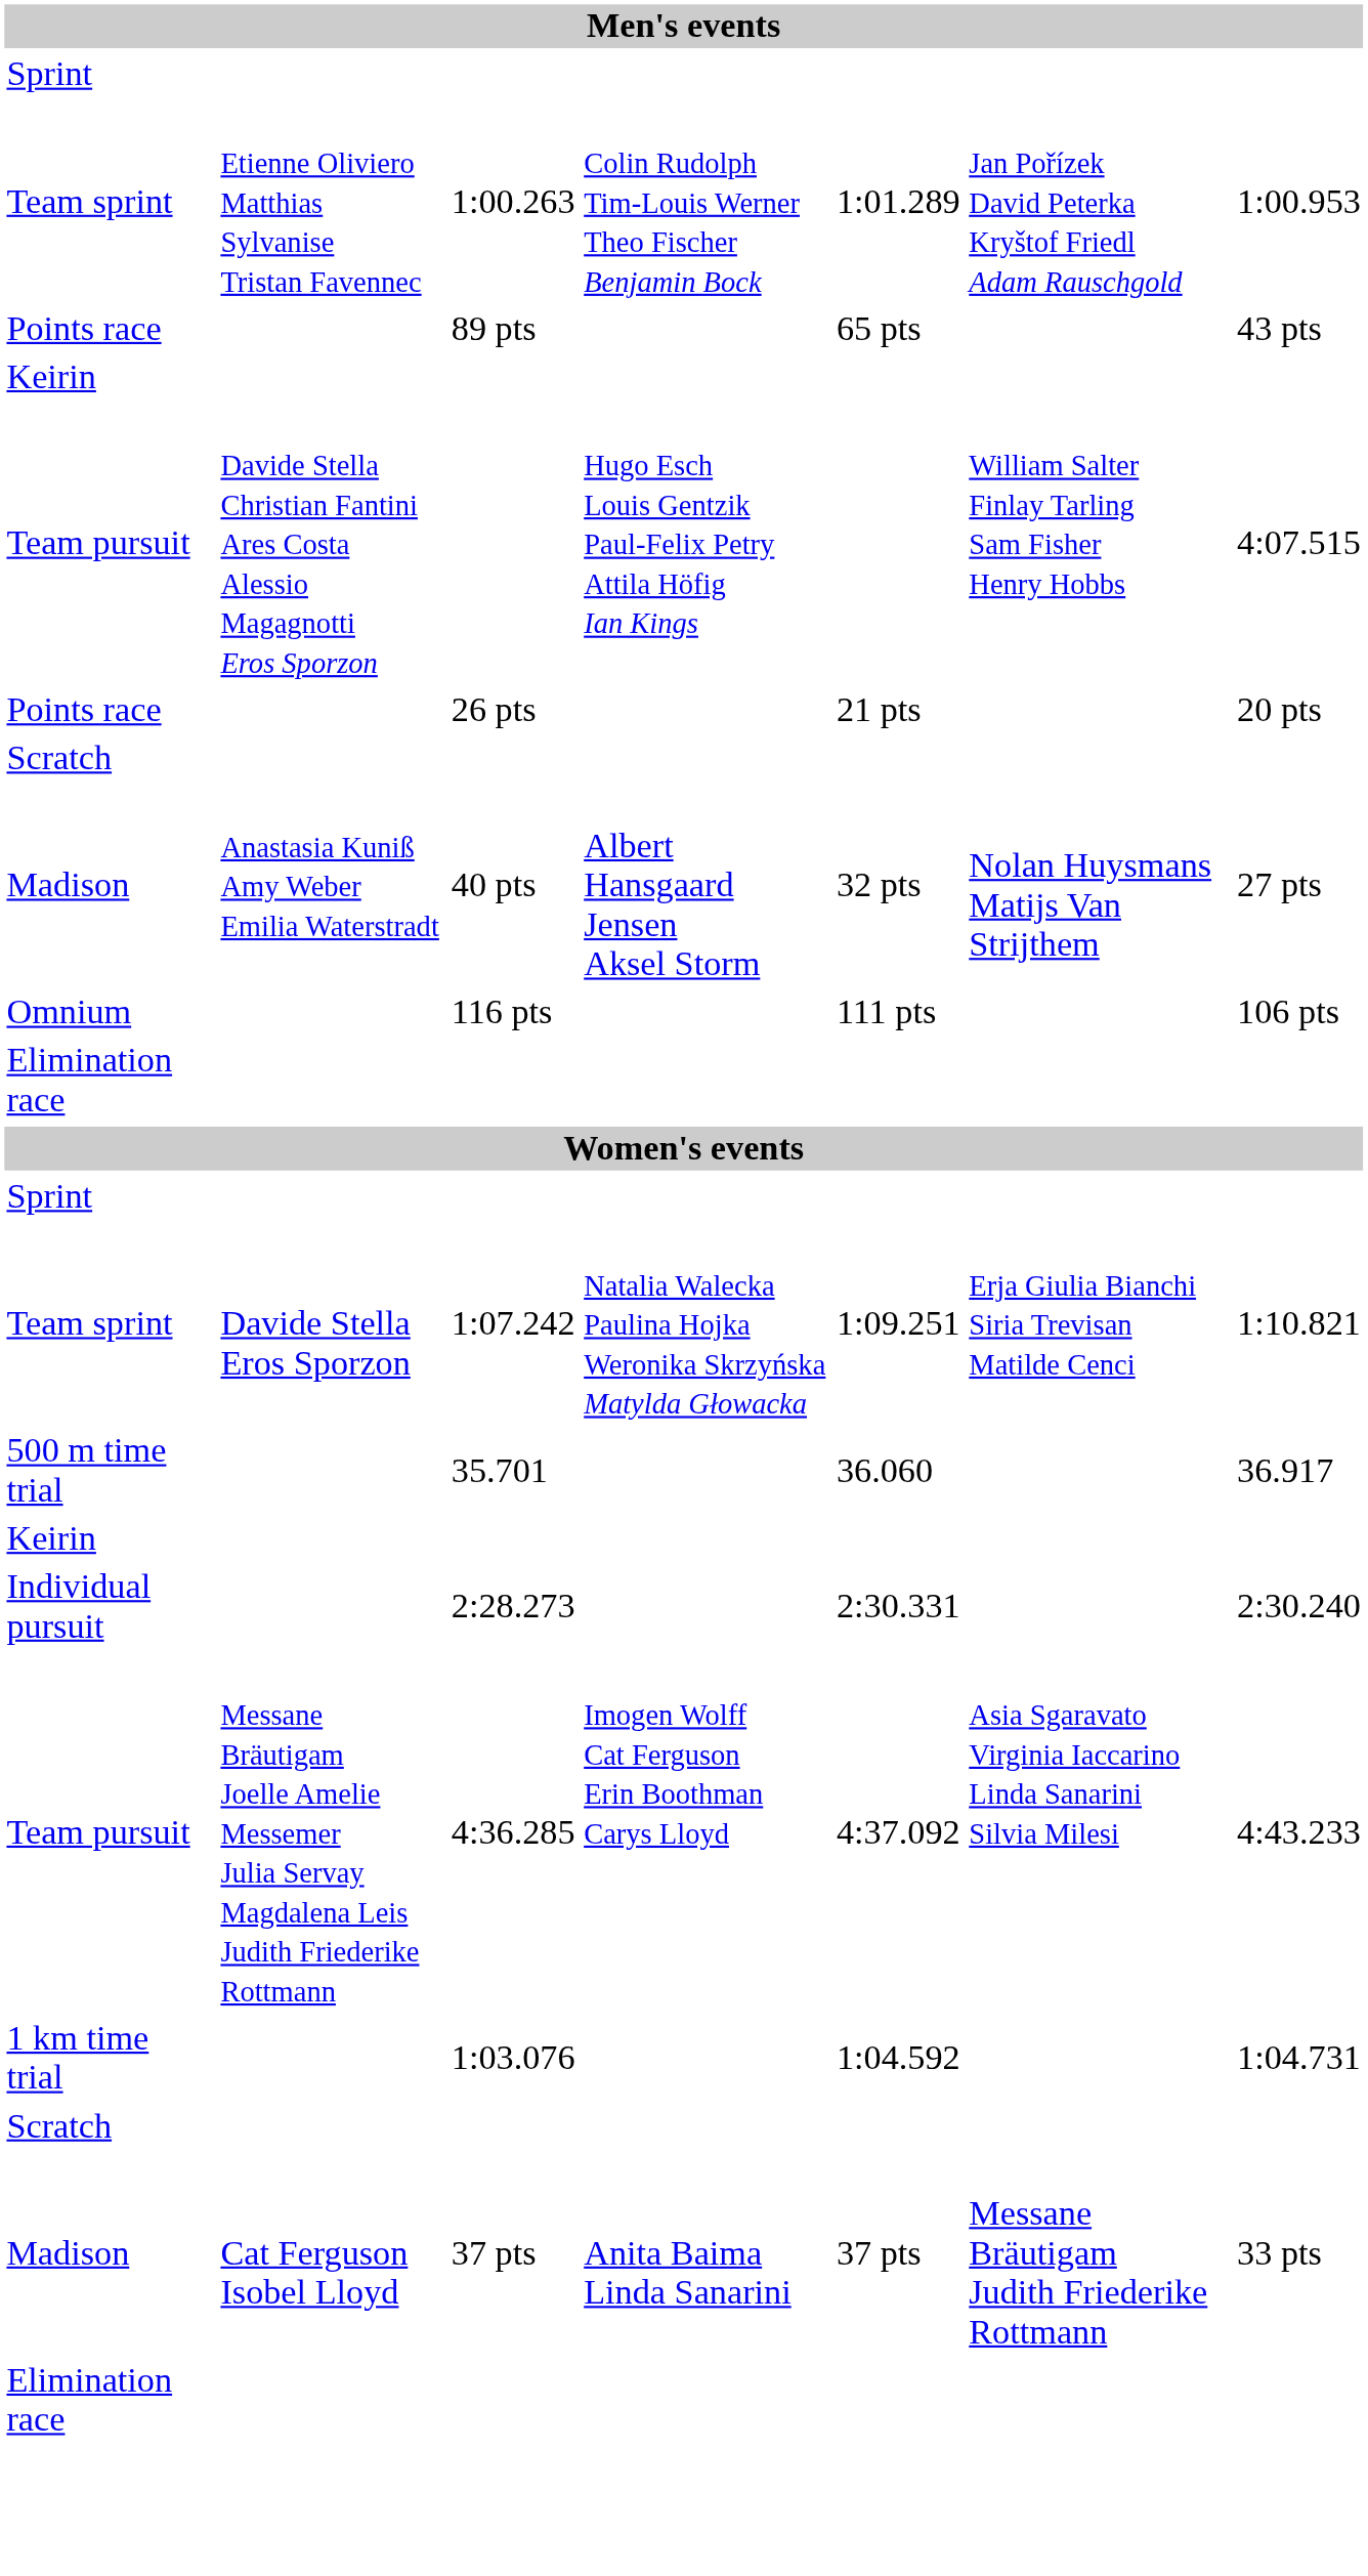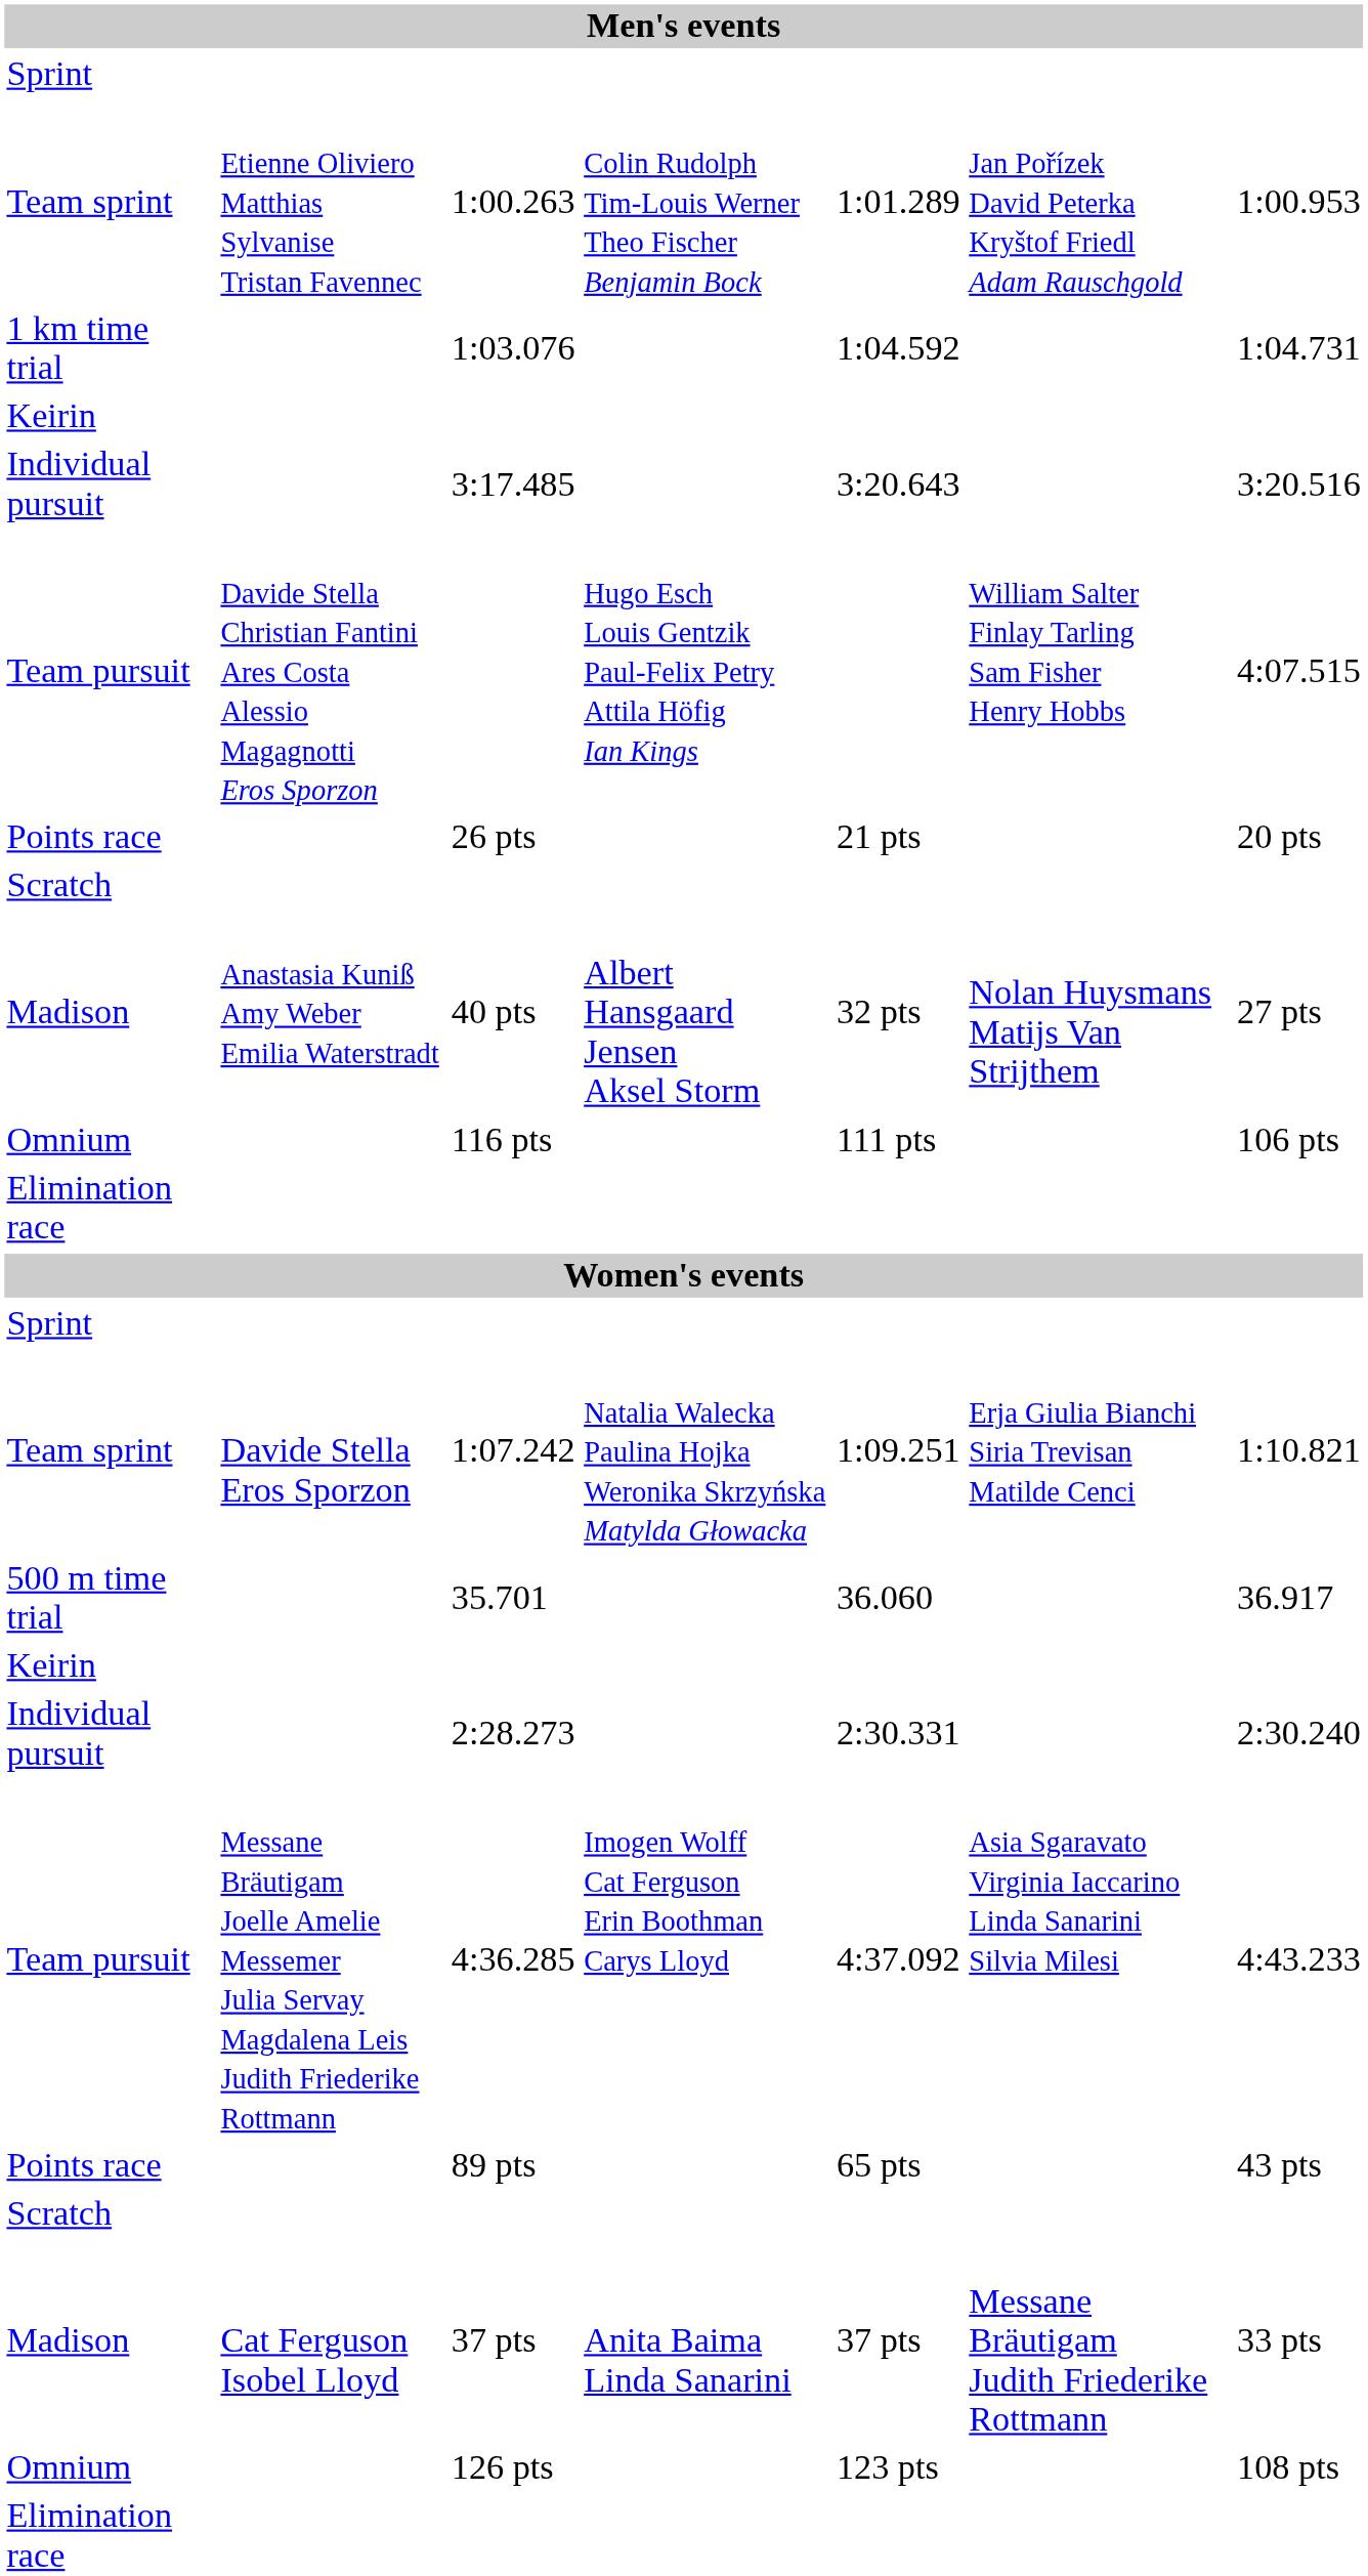 <table>
 <tr style="background:#ccc; width:100%;">
 <td colspan=7 align=center><strong>Men's events</strong></td>
 </tr>
 <tr>
 <td><a href='#'>Sprint</a></td>
 <td colspan=2></td>
 <td colspan=2></td>
 <td colspan=2></td>
 </tr>
 <tr>
 <td><a href='#'>Team sprint</a></td>
 <td valign=top><small><br><a href='#'>Etienne Oliviero</a><br><a href='#'>Matthias Sylvanise</a><br><a href='#'>Tristan Favennec</a></small></td>
 <td>1:00.263</td>
 <td valign=top><small><br><a href='#'>Colin Rudolph</a><br><a href='#'>Tim-Louis Werner</a><br><a href='#'>Theo Fischer</a><br><em><a href='#'>Benjamin Bock</a></em></small></td>
 <td>1:01.289</td>
 <td valign=top><small><br><a href='#'>Jan Pořízek</a><br><a href='#'>David Peterka</a><br><a href='#'>Kryštof Friedl</a><br><em><a href='#'>Adam Rauschgold</a></em></small></td>
 <td>1:00.953</td>
 </tr>
 <tr>
-<td><a href='#'>Points race</a></td>
+<td><a href='#'>1 km time trial</a></td>
 <td></td>
-<td>89 pts</td>
+<td>1:03.076</td>
 <td></td>
-<td>65 pts</td>
+<td>1:04.592</td>
 <td></td>
-<td>43 pts</td>
+<td>1:04.731</td>
 </tr>
 <tr>
 <td><a href='#'>Keirin</a></td>
 <td colspan=2></td>
 <td colspan=2></td>
 <td colspan=2></td>
+</tr>
+<tr>
+<td><a href='#'>Individual pursuit</a></td>
+<td></td>
+<td>3:17.485</td>
+<td></td>
+<td>3:20.643</td>
+<td></td>
+<td>3:20.516</td>
 </tr>
 <tr>
 <td><a href='#'>Team pursuit</a></td>
 <td valign=top><br><small><a href='#'>Davide Stella</a><br><a href='#'>Christian Fantini</a><br><a href='#'>Ares Costa</a><br><a href='#'>Alessio Magagnotti</a><br><em><a href='#'>Eros Sporzon</a></em></small></td>
 <td></td>
 <td valign=top><br><small><a href='#'>Hugo Esch</a><br><a href='#'>Louis Gentzik</a><br><a href='#'>Paul-Felix Petry</a><br><a href='#'>Attila Höfig</a><br><em><a href='#'>Ian Kings</a></em></small></td>
 <td></td>
 <td valign=top><br><small><a href='#'>William Salter</a><br><a href='#'>Finlay Tarling</a><br><a href='#'>Sam Fisher</a><br><a href='#'>Henry Hobbs</a></small></td>
 <td>4:07.515</td>
 </tr>
 <tr>
 <td><a href='#'>Points race</a></td>
 <td></td>
 <td>26 pts</td>
 <td></td>
 <td>21 pts</td>
 <td></td>
 <td>20 pts</td>
 </tr>
 <tr>
 <td><a href='#'>Scratch</a></td>
 <td colspan=2></td>
 <td colspan=2></td>
 <td colspan=2></td>
 </tr>
 <tr>
 <td><a href='#'>Madison</a></td>
 <td valign=top><small><br><a href='#'>Anastasia Kuniß</a><br><a href='#'>Amy Weber</a><br><a href='#'>Emilia Waterstradt</a></small></td>
 <td>40 pts</td>
 <td><br><a href='#'>Albert Hansgaard Jensen</a><br><a href='#'>Aksel Storm</a></td>
 <td>32 pts</td>
 <td><br><a href='#'>Nolan Huysmans</a><br><a href='#'>Matijs Van Strijthem</a></td>
 <td>27 pts</td>
 </tr>
 <tr>
 <td><a href='#'>Omnium</a></td>
 <td></td>
 <td>116 pts</td>
 <td></td>
 <td>111 pts</td>
 <td></td>
 <td>106 pts</td>
 </tr>
 <tr>
 <td><a href='#'>Elimination race</a></td>
 <td colspan=2></td>
 <td colspan=2></td>
 <td colspan=2></td>
 </tr>
 <tr style="background:#ccc; width:100%;">
 <td colspan=7 align=center><strong>Women's events</strong></td>
 </tr>
 <tr>
 <td><a href='#'>Sprint</a></td>
 <td colspan=2></td>
 <td colspan=2></td>
 <td colspan=2></td>
 </tr>
 <tr>
 <td><a href='#'>Team sprint</a></td>
 <td><br><a href='#'>Davide Stella</a><br><a href='#'>Eros Sporzon</a></td>
 <td>1:07.242</td>
 <td valign=top><small><br><a href='#'>Natalia Walecka</a><br><a href='#'>Paulina Hojka</a><br><a href='#'>Weronika Skrzyńska</a><br><em><a href='#'>Matylda Głowacka</a></em></small></td>
 <td>1:09.251</td>
 <td valign=top><small><br><a href='#'>Erja Giulia Bianchi</a><br><a href='#'>Siria Trevisan</a><br><a href='#'>Matilde Cenci</a></small></td>
 <td>1:10.821</td>
 </tr>
 <tr>
 <td><a href='#'>500 m time trial</a></td>
 <td></td>
 <td>35.701</td>
 <td></td>
 <td>36.060</td>
 <td></td>
 <td>36.917</td>
 </tr>
 <tr>
 <td><a href='#'>Keirin</a></td>
 <td colspan=2></td>
 <td colspan=2></td>
 <td colspan=2></td>
 </tr>
 <tr>
 <td><a href='#'>Individual pursuit</a></td>
 <td></td>
 <td>2:28.273</td>
 <td></td>
 <td>2:30.331</td>
 <td></td>
 <td>2:30.240</td>
 </tr>
 <tr>
 <td><a href='#'>Team pursuit</a></td>
 <td valign=top><br><small><a href='#'>Messane Bräutigam</a><br><a href='#'>Joelle Amelie Messemer</a><br><a href='#'>Julia Servay</a><br><a href='#'>Magdalena Leis</a><br><a href='#'>Judith Friederike Rottmann</a></small></td>
 <td>4:36.285</td>
 <td valign=top><br><small><a href='#'>Imogen Wolff</a><br><a href='#'>Cat Ferguson</a><br><a href='#'>Erin Boothman</a><br><a href='#'>Carys Lloyd</a></small></td>
 <td>4:37.092</td>
 <td valign=top><br><small><a href='#'>Asia Sgaravato</a><br><a href='#'>Virginia Iaccarino</a><br><a href='#'>Linda Sanarini</a><br><a href='#'>Silvia Milesi</a></small></td>
 <td>4:43.233</td>
 </tr>
 <tr>
-<td><a href='#'>1 km time trial</a></td>
+<td><a href='#'>Points race</a></td>
 <td></td>
-<td>1:03.076</td>
+<td>89 pts</td>
 <td></td>
-<td>1:04.592</td>
+<td>65 pts</td>
 <td></td>
-<td>1:04.731</td>
+<td>43 pts</td>
 </tr>
 <tr>
 <td><a href='#'>Scratch</a></td>
 <td colspan=2></td>
 <td colspan=2></td>
 <td colspan=2></td>
 </tr>
 <tr>
 <td><a href='#'>Madison</a></td>
 <td><br><a href='#'>Cat Ferguson</a><br><a href='#'>Isobel Lloyd</a></td>
 <td>37 pts</td>
 <td><br><a href='#'>Anita Baima</a><br><a href='#'>Linda Sanarini</a></td>
 <td>37 pts</td>
 <td><br><a href='#'>Messane Bräutigam</a><br><a href='#'>Judith Friederike Rottmann</a></td>
 <td>33 pts</td>
 </tr>
 <tr>
+<td><a href='#'>Omnium</a></td>
+<td></td>
+<td>126 pts</td>
+<td></td>
+<td>123 pts</td>
+<td></td>
+<td>108 pts</td>
+</tr>
+<tr>
 <td><a href='#'>Elimination race</a></td>
 <td colspan=2></td>
 <td colspan=2></td>
 <td colspan=2></td>
 </tr>
 </table>
